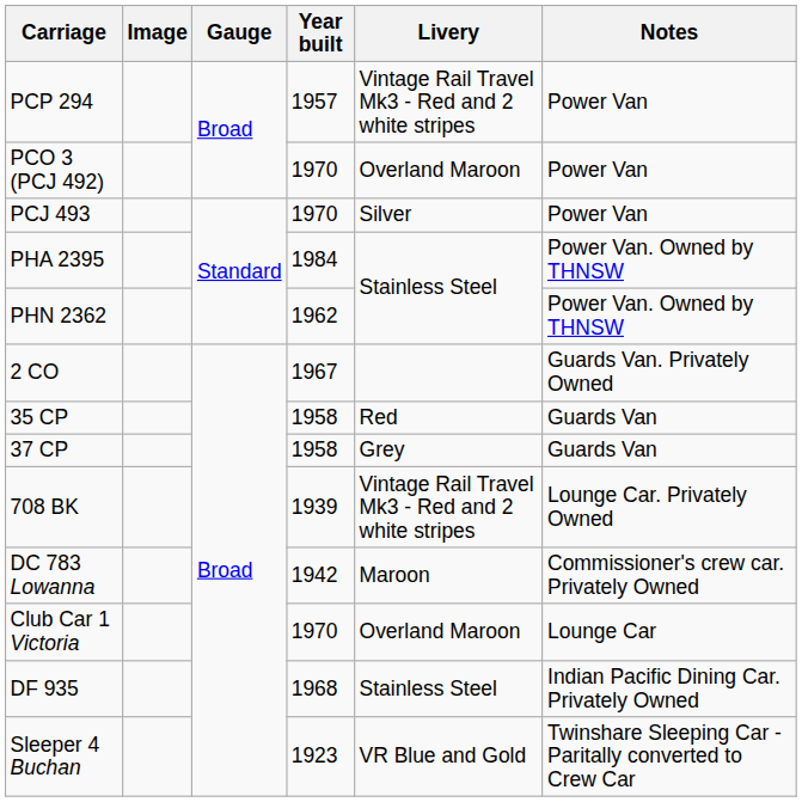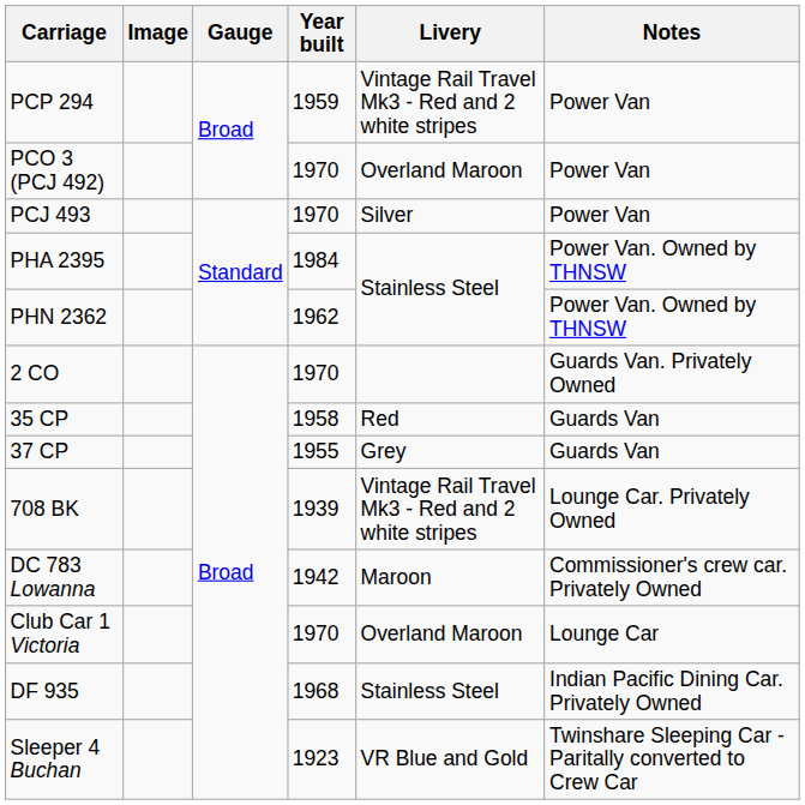 <table class="wikitable">
 <tr>
 <th>Carriage</th>
 <th>Image</th>
 <th>Gauge</th>
 <th>Year built</th>
 <th>Livery</th>
 <th>Notes</th>
 </tr>
 <tr>
 <td>PCP 294</td>
 <td></td>
 <td rowspan="2"><a href='#'>Broad</a></td>
-<td>1957</td>
+<td>1959</td>
 <td>Vintage Rail Travel Mk3 - Red and 2 white stripes</td>
 <td>Power Van</td>
 </tr>
 <tr>
 <td>PCO 3 (PCJ 492)</td>
 <td></td>
 <td>1970</td>
 <td>Overland Maroon</td>
 <td>Power Van</td>
 </tr>
 <tr>
 <td>PCJ 493</td>
 <td></td>
 <td rowspan="3"><a href='#'>Standard</a></td>
 <td>1970</td>
 <td>Silver</td>
 <td>Power Van</td>
 </tr>
 <tr>
 <td>PHA 2395</td>
 <td></td>
 <td>1984</td>
 <td rowspan="2">Stainless Steel</td>
 <td>Power Van. Owned by <a href='#'>THNSW</a></td>
 </tr>
 <tr>
 <td>PHN 2362</td>
 <td></td>
 <td>1962</td>
 <td>Power Van. Owned by <a href='#'>THNSW</a></td>
 </tr>
 <tr>
 <td>2 CO</td>
 <td></td>
 <td rowspan="8"><a href='#'>Broad</a></td>
-<td>1967</td>
+<td>1970</td>
 <td></td>
 <td>Guards Van. Privately Owned</td>
 </tr>
 <tr>
 <td>35 CP</td>
 <td></td>
 <td>1958</td>
 <td>Red</td>
 <td>Guards Van</td>
 </tr>
 <tr>
 <td>37 CP</td>
 <td></td>
-<td>1958</td>
+<td>1955</td>
 <td>Grey</td>
 <td>Guards Van</td>
 </tr>
 <tr>
 <td>708 BK</td>
 <td></td>
 <td>1939</td>
 <td>Vintage Rail Travel Mk3 - Red and 2 white stripes</td>
 <td>Lounge Car. Privately Owned</td>
 </tr>
 <tr>
 <td>DC 783 <em>Lowanna</em></td>
 <td></td>
 <td>1942</td>
 <td>Maroon</td>
 <td>Commissioner's crew car. Privately Owned</td>
 </tr>
 <tr>
 <td>Club Car 1 <em>Victoria</em></td>
 <td></td>
 <td>1970</td>
 <td>Overland Maroon</td>
 <td>Lounge Car</td>
 </tr>
 <tr>
 <td>DF 935</td>
 <td></td>
 <td>1968</td>
 <td>Stainless Steel</td>
 <td>Indian Pacific Dining Car. Privately Owned</td>
 </tr>
 <tr>
 <td>Sleeper 4 <em>Buchan</em></td>
 <td></td>
 <td>1923</td>
 <td>VR Blue and Gold</td>
 <td>Twinshare Sleeping Car - Paritally converted to Crew Car</td>
 </tr>
 </table>
